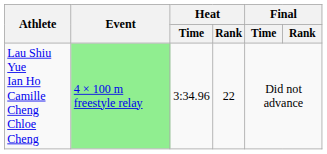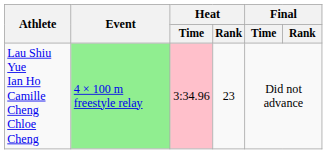 <table class="wikitable" style="text-align:center; font-size:90%; width:30%;">
 <tr>
 <th rowspan="2">Athlete</th>
 <th rowspan="2">Event</th>
 <th colspan="2">Heat</th>
 <th colspan="2">Final</th>
 </tr>
 <tr style="font-size:95%">
 <th>Time</th>
 <th>Rank</th>
 <th>Time</th>
 <th>Rank</th>
 </tr>
 <tr>
 <td align=left><a href='#'>Lau Shiu Yue</a> <br><a href='#'>Ian Ho</a> <br><a href='#'>Camille Cheng</a><br><a href='#'>Chloe Cheng</a></td>
 <td align=left style="background: lightgreen;"><a href='#'>4 × 100 m freestyle relay</a></td>
-<td>3:34.96</td>
-<td>22</td>
+<td style="background: pink;">3:34.96</td>
+<td>23</td>
 <td colspan=2>Did not advance</td>
 </tr>
 </table>
